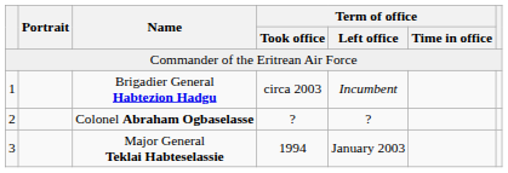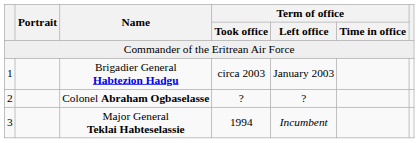 <table class="wikitable" style="text-align:center">
 <tr>
 <th rowspan="2"></th>
 <th rowspan="2">Portrait</th>
 <th rowspan="2">Name<br></th>
 <th colspan="3">Term of office</th>
 <th rowspan="2"></th>
 </tr>
 <tr>
 <th>Took office</th>
 <th>Left office</th>
 <th>Time in office</th>
 </tr>
 <tr style="background:#efefef;">
 <td colspan="7">Commander of the Eritrean Air Force</td>
 </tr>
 <tr>
 <td>1</td>
 <td></td>
 <td>Brigadier General<br><strong><a href='#'>Habtezion Hadgu</a></strong></td>
 <td>circa 2003</td>
-<td><em>Incumbent</em></td>
+<td>January 2003</td>
 <td></td>
 <td></td>
 </tr>
 <tr>
 <td>2</td>
 <td></td>
 <td>Colonel <strong>Abraham Ogbaselasse</strong></td>
 <td>?</td>
 <td>?</td>
 <td></td>
 <td></td>
 </tr>
 <tr>
 <td>3</td>
 <td></td>
 <td>Major General<br><strong>Teklai Habteselassie</strong></td>
 <td>1994</td>
-<td>January 2003</td>
+<td><em>Incumbent</em></td>
 <td></td>
 <td></td>
 </tr>
 </table>
